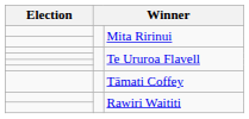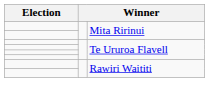 <table class=wikitable>
 <tr>
 <th width=100>Election</th>
 <th width=175 colspan=2>Winner</th>
 </tr>
 <tr>
 <td></td>
 <td rowspan=2 width=5 bgcolor=></td>
 <td rowspan=2><a href='#'>Mita Ririnui</a></td>
 </tr>
 <tr>
 <td></td>
 </tr>
 <tr>
 <td></td>
 <td rowspan=4 bgcolor=></td>
 <td rowspan=4><a href='#'>Te Ururoa Flavell</a></td>
 </tr>
 <tr>
 <td></td>
 </tr>
 <tr>
 <td></td>
 </tr>
 <tr>
 <td></td>
 </tr>
 <tr>
 <td></td>
-<td bgcolor=></td>
-<td><a href='#'>Tāmati Coffey</a></td>
-</tr>
-<tr>
-<td></td>
 <td rowspan=2 bgcolor=></td>
 <td rowspan=2><a href='#'>Rawiri Waititi</a></td>
 </tr>
 <tr>
 <td></td>
 </tr>
 </table>
